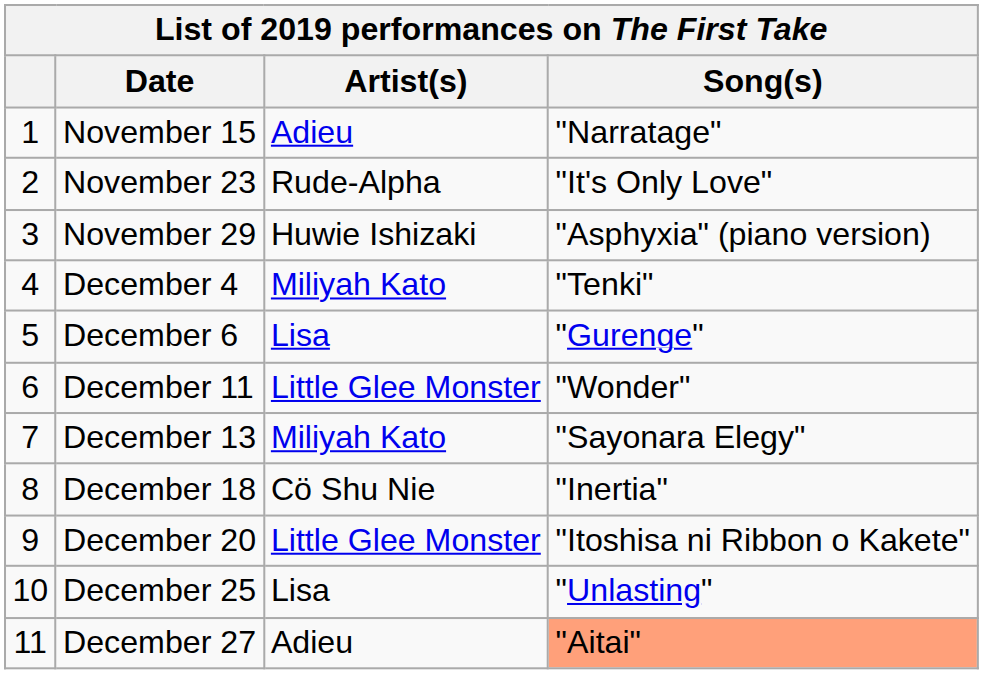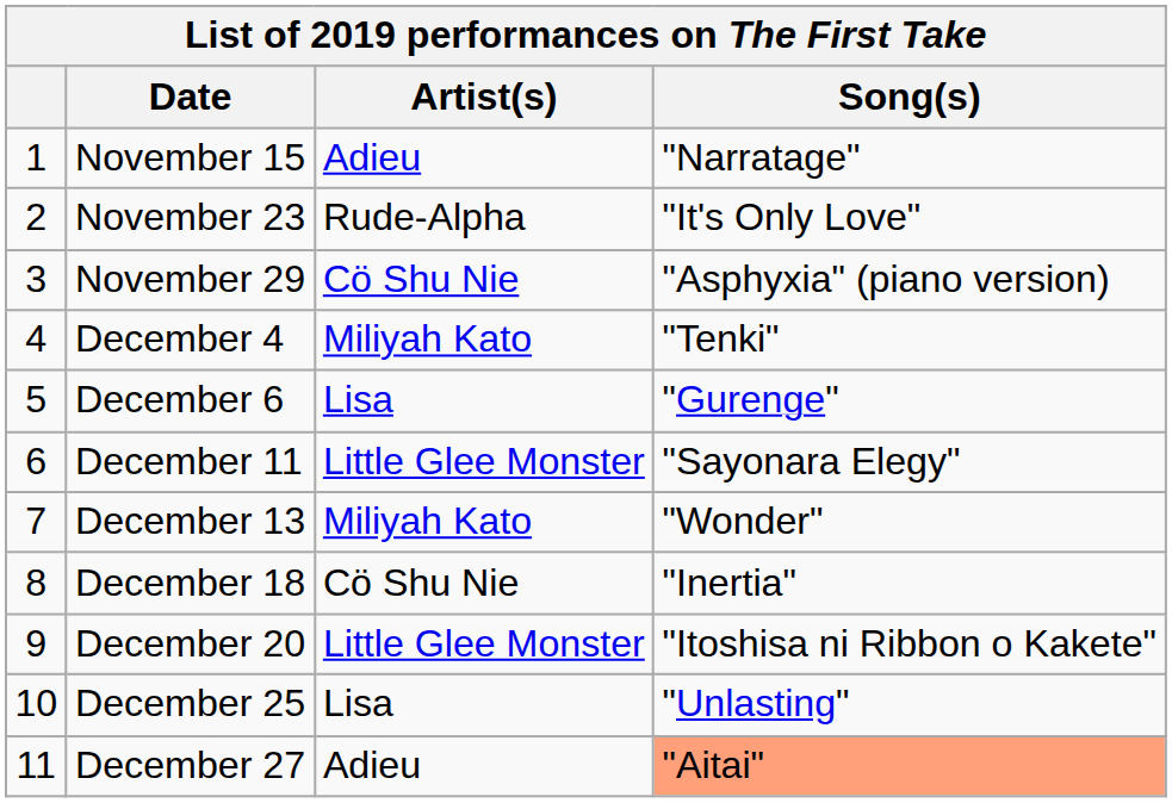 <table class="wikitable plainrowheaders collapsible">
 <tr>
 <th scope="col" colspan="4">List of 2019 performances on <em>The First Take</em></th>
 </tr>
 <tr>
 <th scope="col"></th>
 <th scope="col">Date</th>
 <th scope="col">Artist(s)</th>
 <th scope="col">Song(s)</th>
 </tr>
 <tr>
 <td style="text-align:center">1</td>
 <td>November 15</td>
 <td><a href='#'>Adieu</a></td>
 <td>"Narratage"</td>
 </tr>
 <tr>
 <td style="text-align:center">2</td>
 <td>November 23</td>
 <td>Rude-Alpha</td>
 <td>"It's Only Love"</td>
 </tr>
 <tr>
 <td style="text-align:center">3</td>
 <td>November 29</td>
-<td>Huwie Ishizaki</td>
+<td><a href='#'>Cö Shu Nie</a></td>
 <td>"Asphyxia" (piano version)</td>
 </tr>
 <tr>
 <td style="text-align:center">4</td>
 <td>December 4</td>
 <td><a href='#'>Miliyah Kato</a></td>
 <td>"Tenki"</td>
 </tr>
 <tr>
 <td style="text-align:center">5</td>
 <td>December 6</td>
 <td><a href='#'>Lisa</a></td>
 <td>"<a href='#'>Gurenge</a>"</td>
 </tr>
 <tr>
 <td style="text-align:center">6</td>
 <td>December 11</td>
 <td><a href='#'>Little Glee Monster</a></td>
-<td>"Wonder"</td>
+<td>"Sayonara Elegy"</td>
 </tr>
 <tr>
 <td style="text-align:center">7</td>
 <td>December 13</td>
 <td><a href='#'>Miliyah Kato</a></td>
-<td>"Sayonara Elegy"</td>
+<td>"Wonder"</td>
 </tr>
 <tr>
 <td style="text-align:center">8</td>
 <td>December 18</td>
 <td>Cö Shu Nie</td>
 <td>"Inertia"</td>
 </tr>
 <tr>
 <td style="text-align:center">9</td>
 <td>December 20</td>
 <td><a href='#'>Little Glee Monster</a></td>
 <td>"Itoshisa ni Ribbon o Kakete"</td>
 </tr>
 <tr>
 <td style="text-align:center">10</td>
 <td>December 25</td>
 <td>Lisa</td>
 <td>"<a href='#'>Unlasting</a>"</td>
 </tr>
 <tr>
 <td style="text-align:center">11</td>
 <td>December 27</td>
 <td>Adieu</td>
 <td style="background: lightsalmon;">"Aitai"</td>
 </tr>
 </table>
